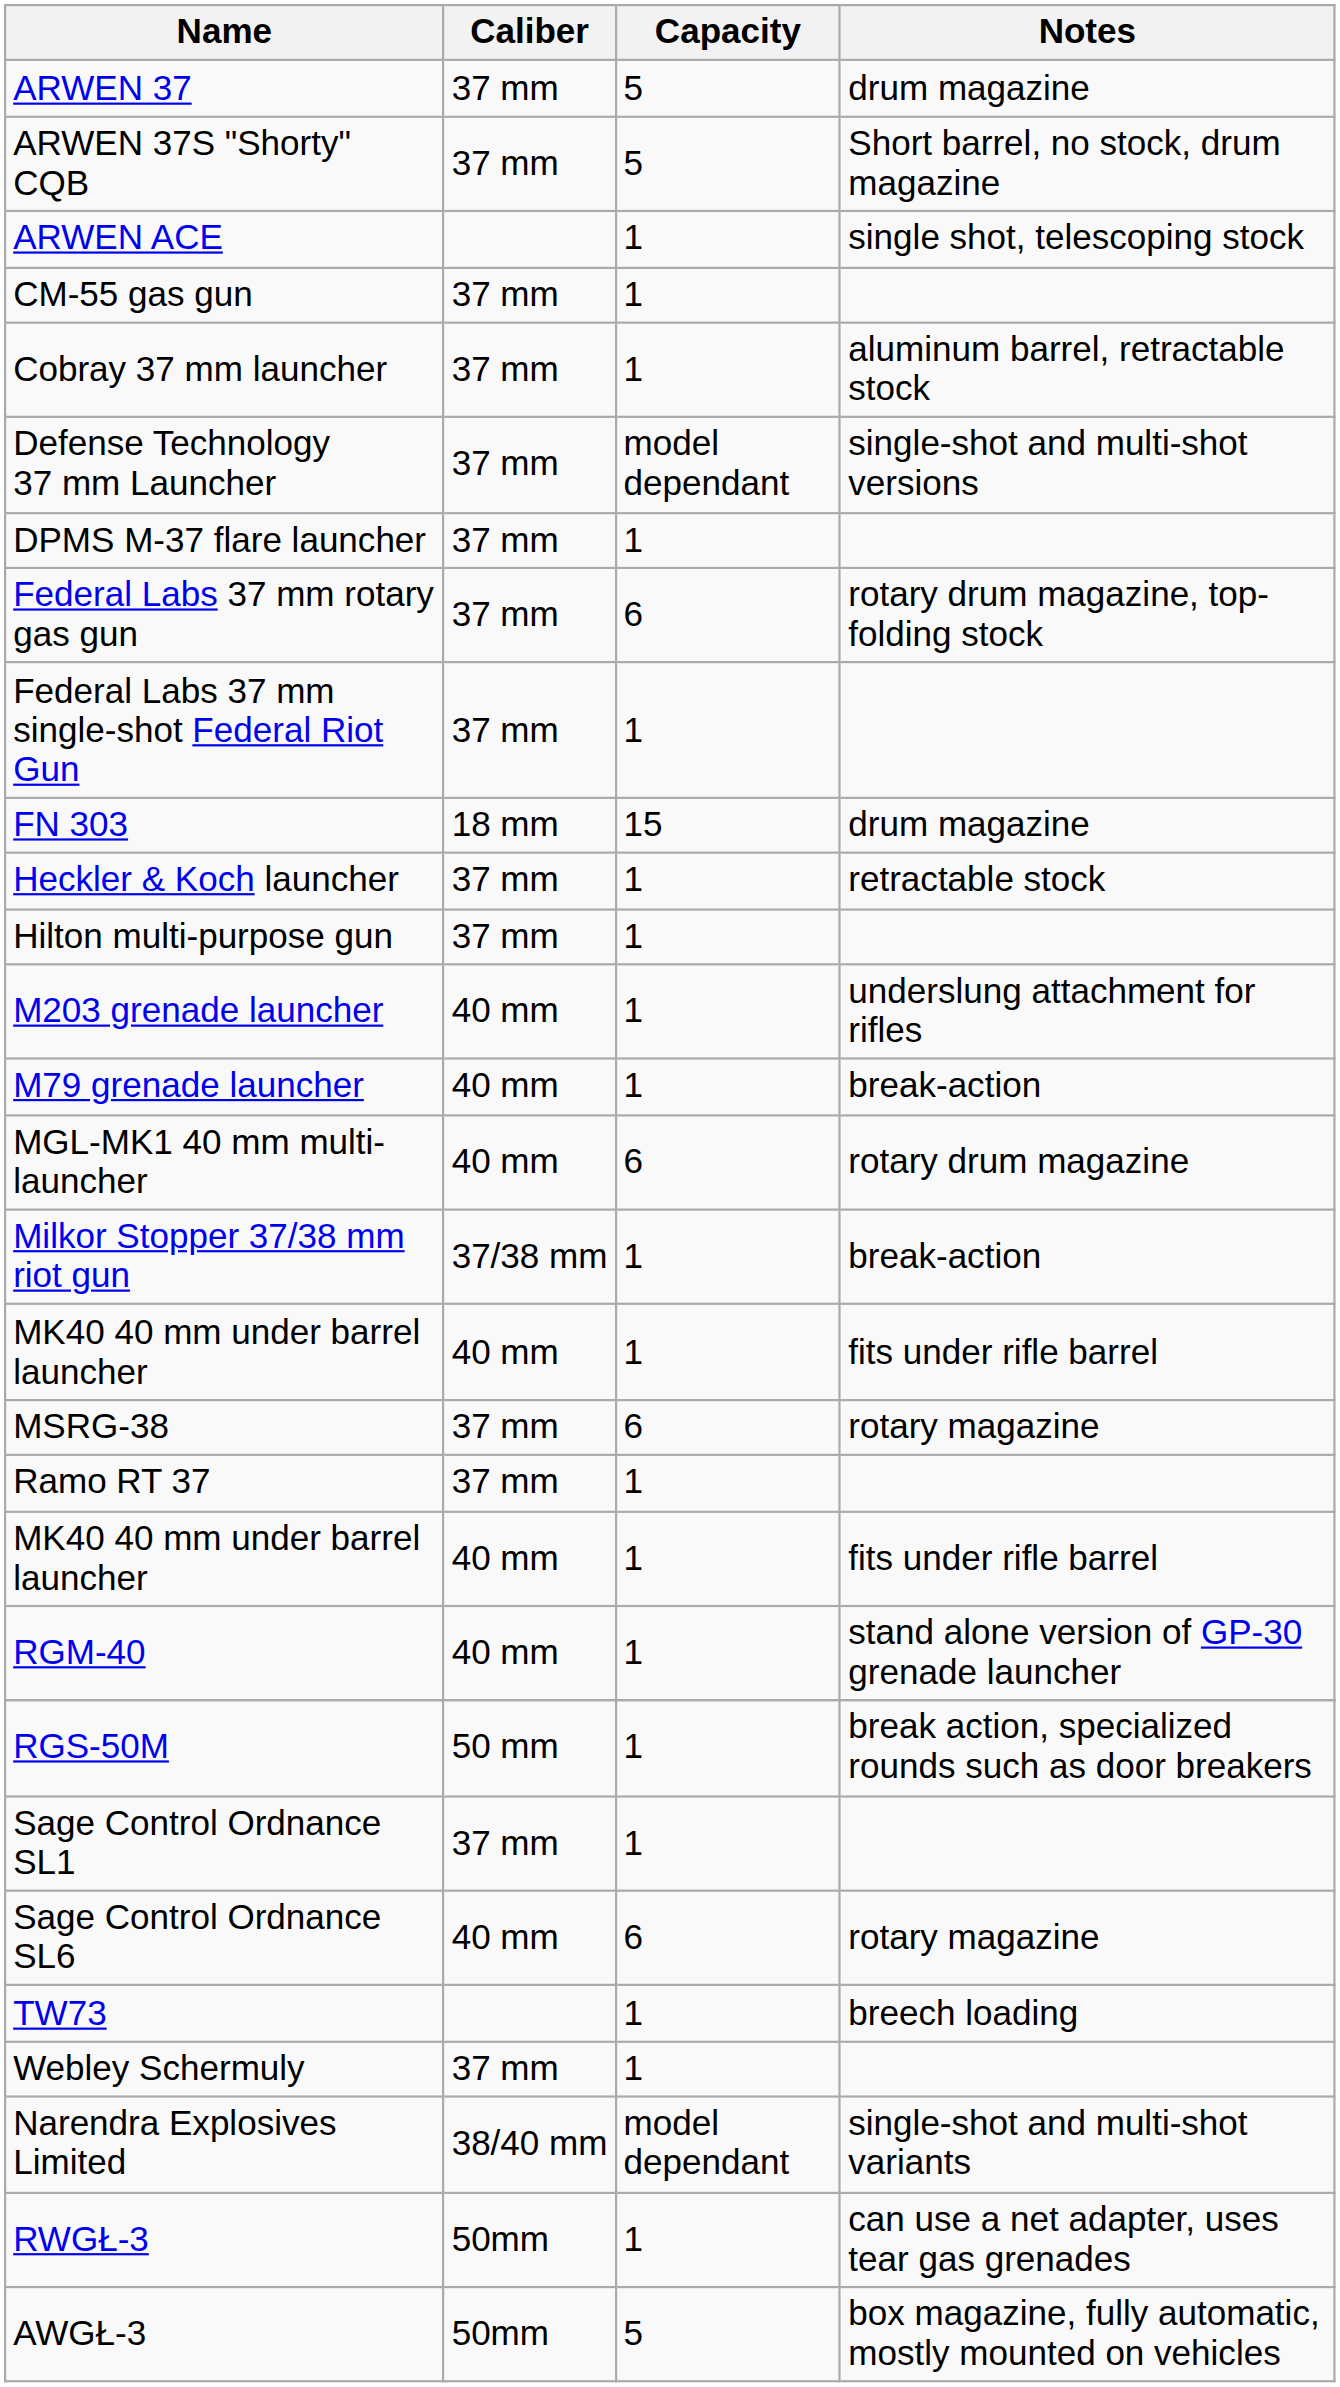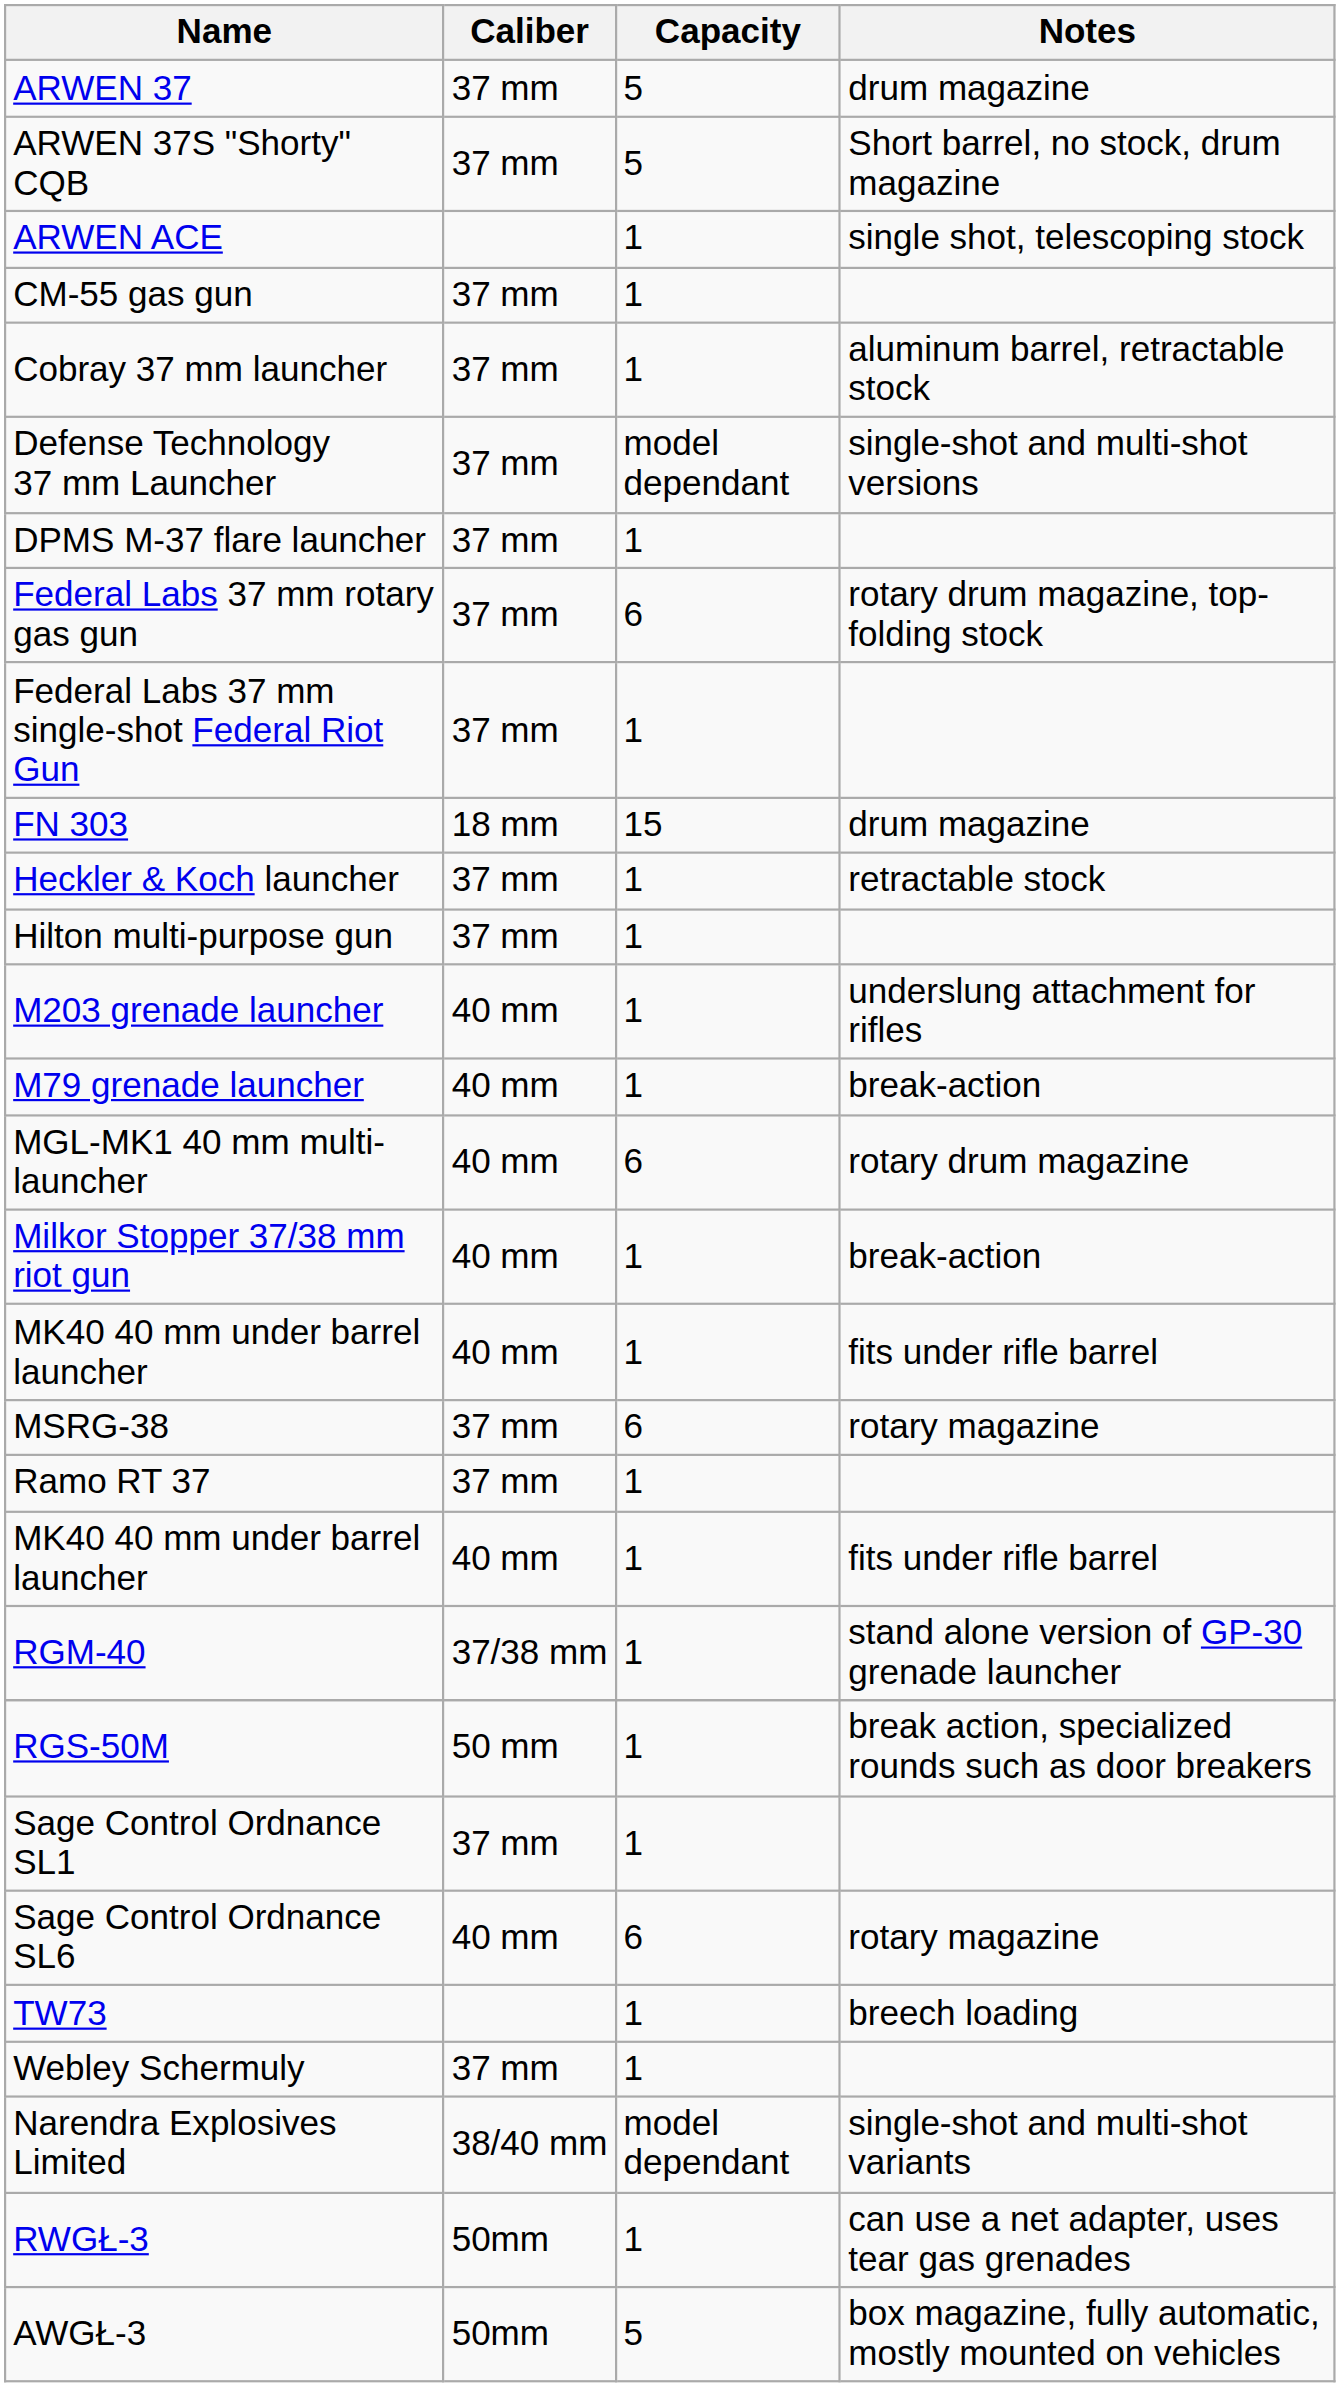 <table class="wikitable">
 <tr>
 <th>Name</th>
 <th>Caliber</th>
 <th>Capacity</th>
 <th>Notes</th>
 </tr>
 <tr>
 <td><a href='#'>ARWEN 37</a></td>
 <td>37 mm</td>
 <td>5</td>
 <td>drum magazine</td>
 </tr>
 <tr>
 <td>ARWEN 37S "Shorty" CQB</td>
 <td>37 mm</td>
 <td>5</td>
 <td>Short barrel, no stock, drum magazine</td>
 </tr>
 <tr>
 <td><a href='#'>ARWEN ACE</a></td>
 <td></td>
 <td>1</td>
 <td>single shot, telescoping stock</td>
 </tr>
 <tr>
 <td>CM-55 gas gun</td>
 <td>37 mm</td>
 <td>1</td>
 <td></td>
 </tr>
 <tr>
 <td>Cobray 37 mm launcher</td>
 <td>37 mm</td>
 <td>1</td>
 <td>aluminum barrel, retractable stock</td>
 </tr>
 <tr>
 <td>Defense Technology 37 mm Launcher</td>
 <td>37 mm</td>
 <td>model dependant</td>
 <td>single-shot and multi-shot versions</td>
 </tr>
 <tr>
 <td>DPMS M-37 flare launcher</td>
 <td>37 mm</td>
 <td>1</td>
 <td></td>
 </tr>
 <tr>
 <td><a href='#'>Federal Labs</a> 37 mm rotary gas gun</td>
 <td>37 mm</td>
 <td>6</td>
 <td>rotary drum magazine, top-folding stock</td>
 </tr>
 <tr>
 <td>Federal Labs 37 mm single-shot <a href='#'>Federal Riot Gun</a></td>
 <td>37 mm</td>
 <td>1</td>
 <td></td>
 </tr>
 <tr>
 <td><a href='#'>FN 303</a></td>
 <td>18 mm</td>
 <td>15</td>
 <td>drum magazine</td>
 </tr>
 <tr>
 <td><a href='#'>Heckler & Koch</a> launcher</td>
 <td>37 mm</td>
 <td>1</td>
 <td>retractable stock</td>
 </tr>
 <tr>
 <td>Hilton multi-purpose gun</td>
 <td>37 mm</td>
 <td>1</td>
 <td></td>
 </tr>
 <tr>
 <td><a href='#'>M203 grenade launcher</a></td>
 <td>40 mm</td>
 <td>1</td>
 <td>underslung attachment for rifles</td>
 </tr>
 <tr>
 <td><a href='#'>M79 grenade launcher</a></td>
 <td>40 mm</td>
 <td>1</td>
 <td>break-action</td>
 </tr>
 <tr>
 <td>MGL-MK1 40 mm multi-launcher</td>
 <td>40 mm</td>
 <td>6</td>
 <td>rotary drum magazine</td>
 </tr>
 <tr>
 <td><a href='#'>Milkor Stopper 37/38 mm riot gun</a></td>
-<td>37/38 mm</td>
+<td>40 mm</td>
 <td>1</td>
 <td>break-action</td>
 </tr>
 <tr>
 <td>MK40 40 mm under barrel launcher</td>
 <td>40 mm</td>
 <td>1</td>
 <td>fits under rifle barrel</td>
 </tr>
 <tr>
 <td>MSRG-38</td>
 <td>37 mm</td>
 <td>6</td>
 <td>rotary magazine</td>
 </tr>
 <tr>
 <td>Ramo RT 37</td>
 <td>37 mm</td>
 <td>1</td>
 <td></td>
 </tr>
 <tr>
 <td>MK40 40 mm under barrel launcher</td>
 <td>40 mm</td>
 <td>1</td>
 <td>fits under rifle barrel</td>
 </tr>
 <tr>
 <td><a href='#'>RGM-40</a></td>
-<td>40 mm</td>
+<td>37/38 mm</td>
 <td>1</td>
 <td>stand alone version of <a href='#'>GP-30</a> grenade launcher</td>
 </tr>
 <tr>
 </tr>
 <tr>
 <td><a href='#'>RGS-50M</a></td>
 <td>50 mm</td>
 <td>1</td>
 <td>break action, specialized rounds such as door breakers</td>
 </tr>
 <tr>
 <td>Sage Control Ordnance SL1</td>
 <td>37 mm</td>
 <td>1</td>
 <td></td>
 </tr>
 <tr>
 <td>Sage Control Ordnance SL6</td>
 <td>40 mm</td>
 <td>6</td>
 <td>rotary magazine</td>
 </tr>
 <tr>
 <td><a href='#'>TW73</a></td>
 <td></td>
 <td>1</td>
 <td>breech loading</td>
 </tr>
 <tr>
 <td>Webley Schermuly</td>
 <td>37 mm</td>
 <td>1</td>
 <td></td>
 </tr>
 <tr>
 <td>Narendra Explosives Limited</td>
 <td>38/40 mm</td>
 <td>model dependant</td>
 <td>single-shot and multi-shot variants</td>
 </tr>
 <tr>
 <td><a href='#'>RWGŁ-3</a></td>
 <td>50mm</td>
 <td>1</td>
 <td>can use a net adapter, uses tear gas grenades</td>
 </tr>
 <tr>
 <td>AWGŁ-3</td>
 <td>50mm</td>
 <td>5</td>
 <td>box magazine, fully automatic, mostly mounted on vehicles</td>
 </tr>
 </table>
